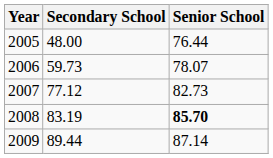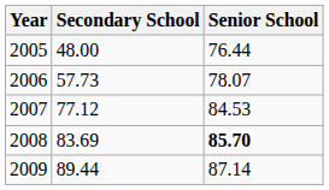 <table class="wikitable">
 <tr>
 <th>Year</th>
 <th>Secondary School</th>
 <th>Senior School</th>
 </tr>
 <tr>
 <td>2005</td>
 <td>48.00</td>
 <td>76.44</td>
 </tr>
 <tr>
 <td>2006</td>
-<td>59.73</td>
+<td>57.73</td>
 <td>78.07</td>
 </tr>
 <tr>
 <td>2007</td>
 <td>77.12</td>
-<td>82.73</td>
+<td>84.53</td>
 </tr>
 <tr>
 <td>2008</td>
-<td>83.19</td>
+<td>83.69</td>
 <td><strong>85.70</strong></td>
 </tr>
 <tr>
 <td>2009</td>
 <td>89.44</td>
 <td>87.14</td>
 </tr>
 </table>
